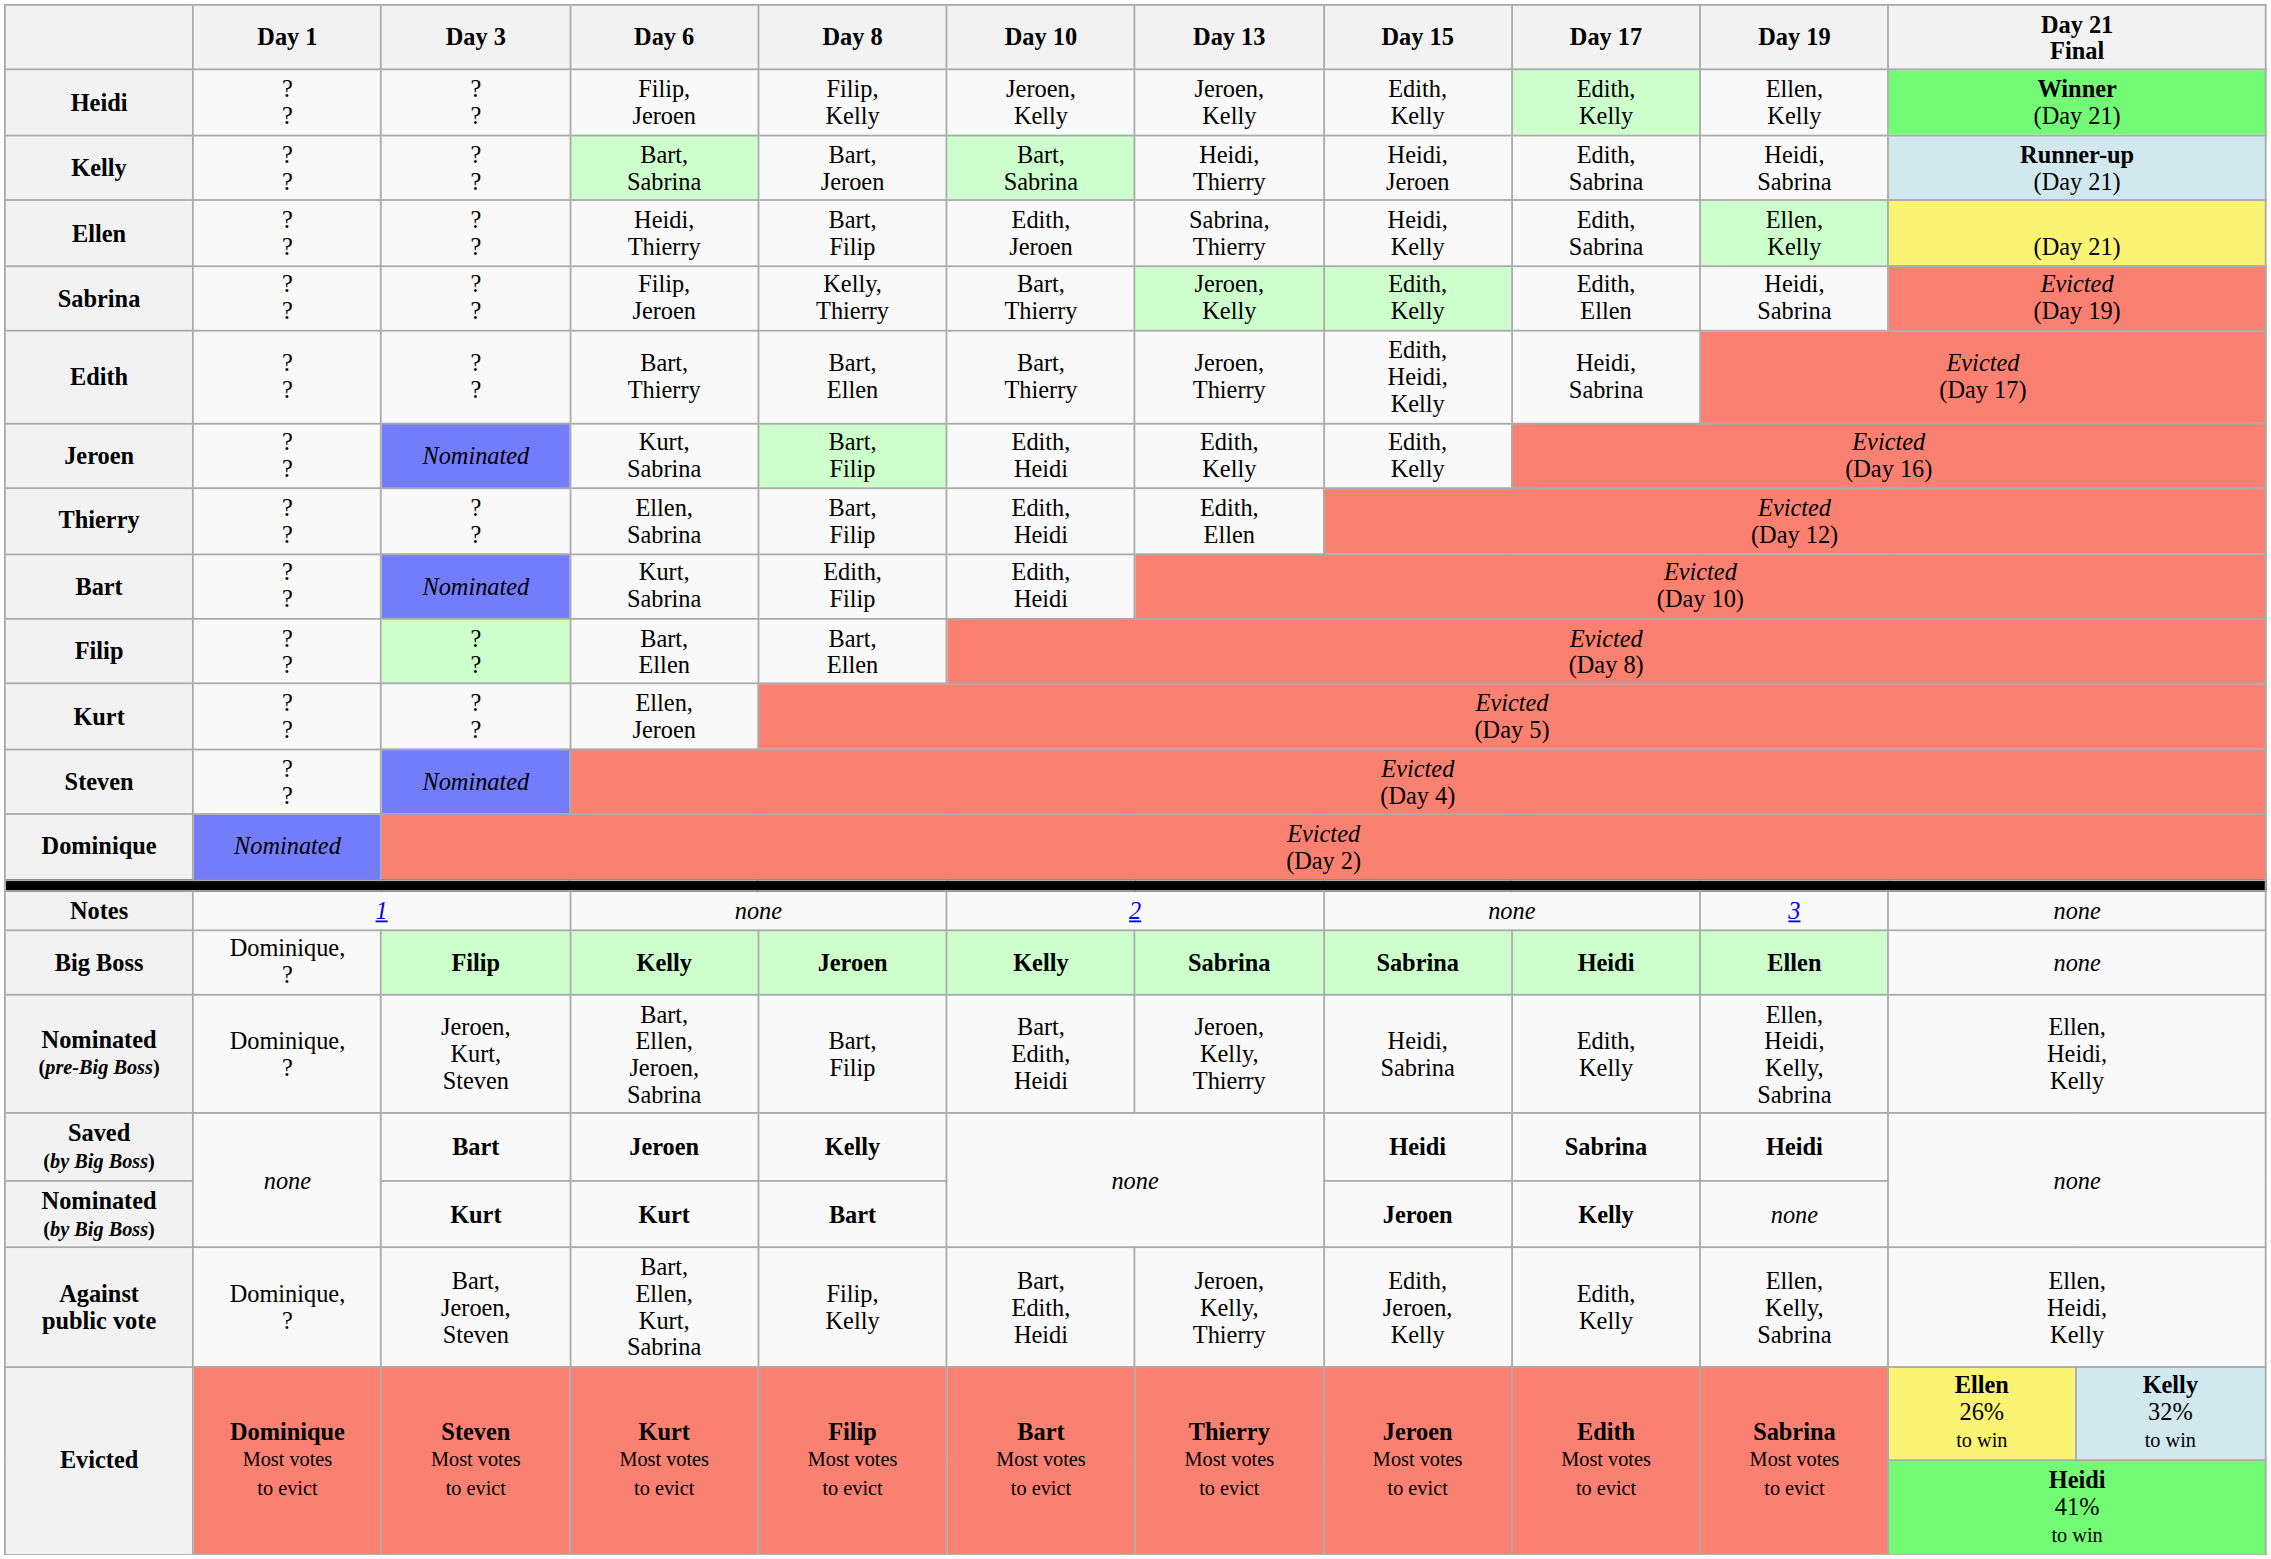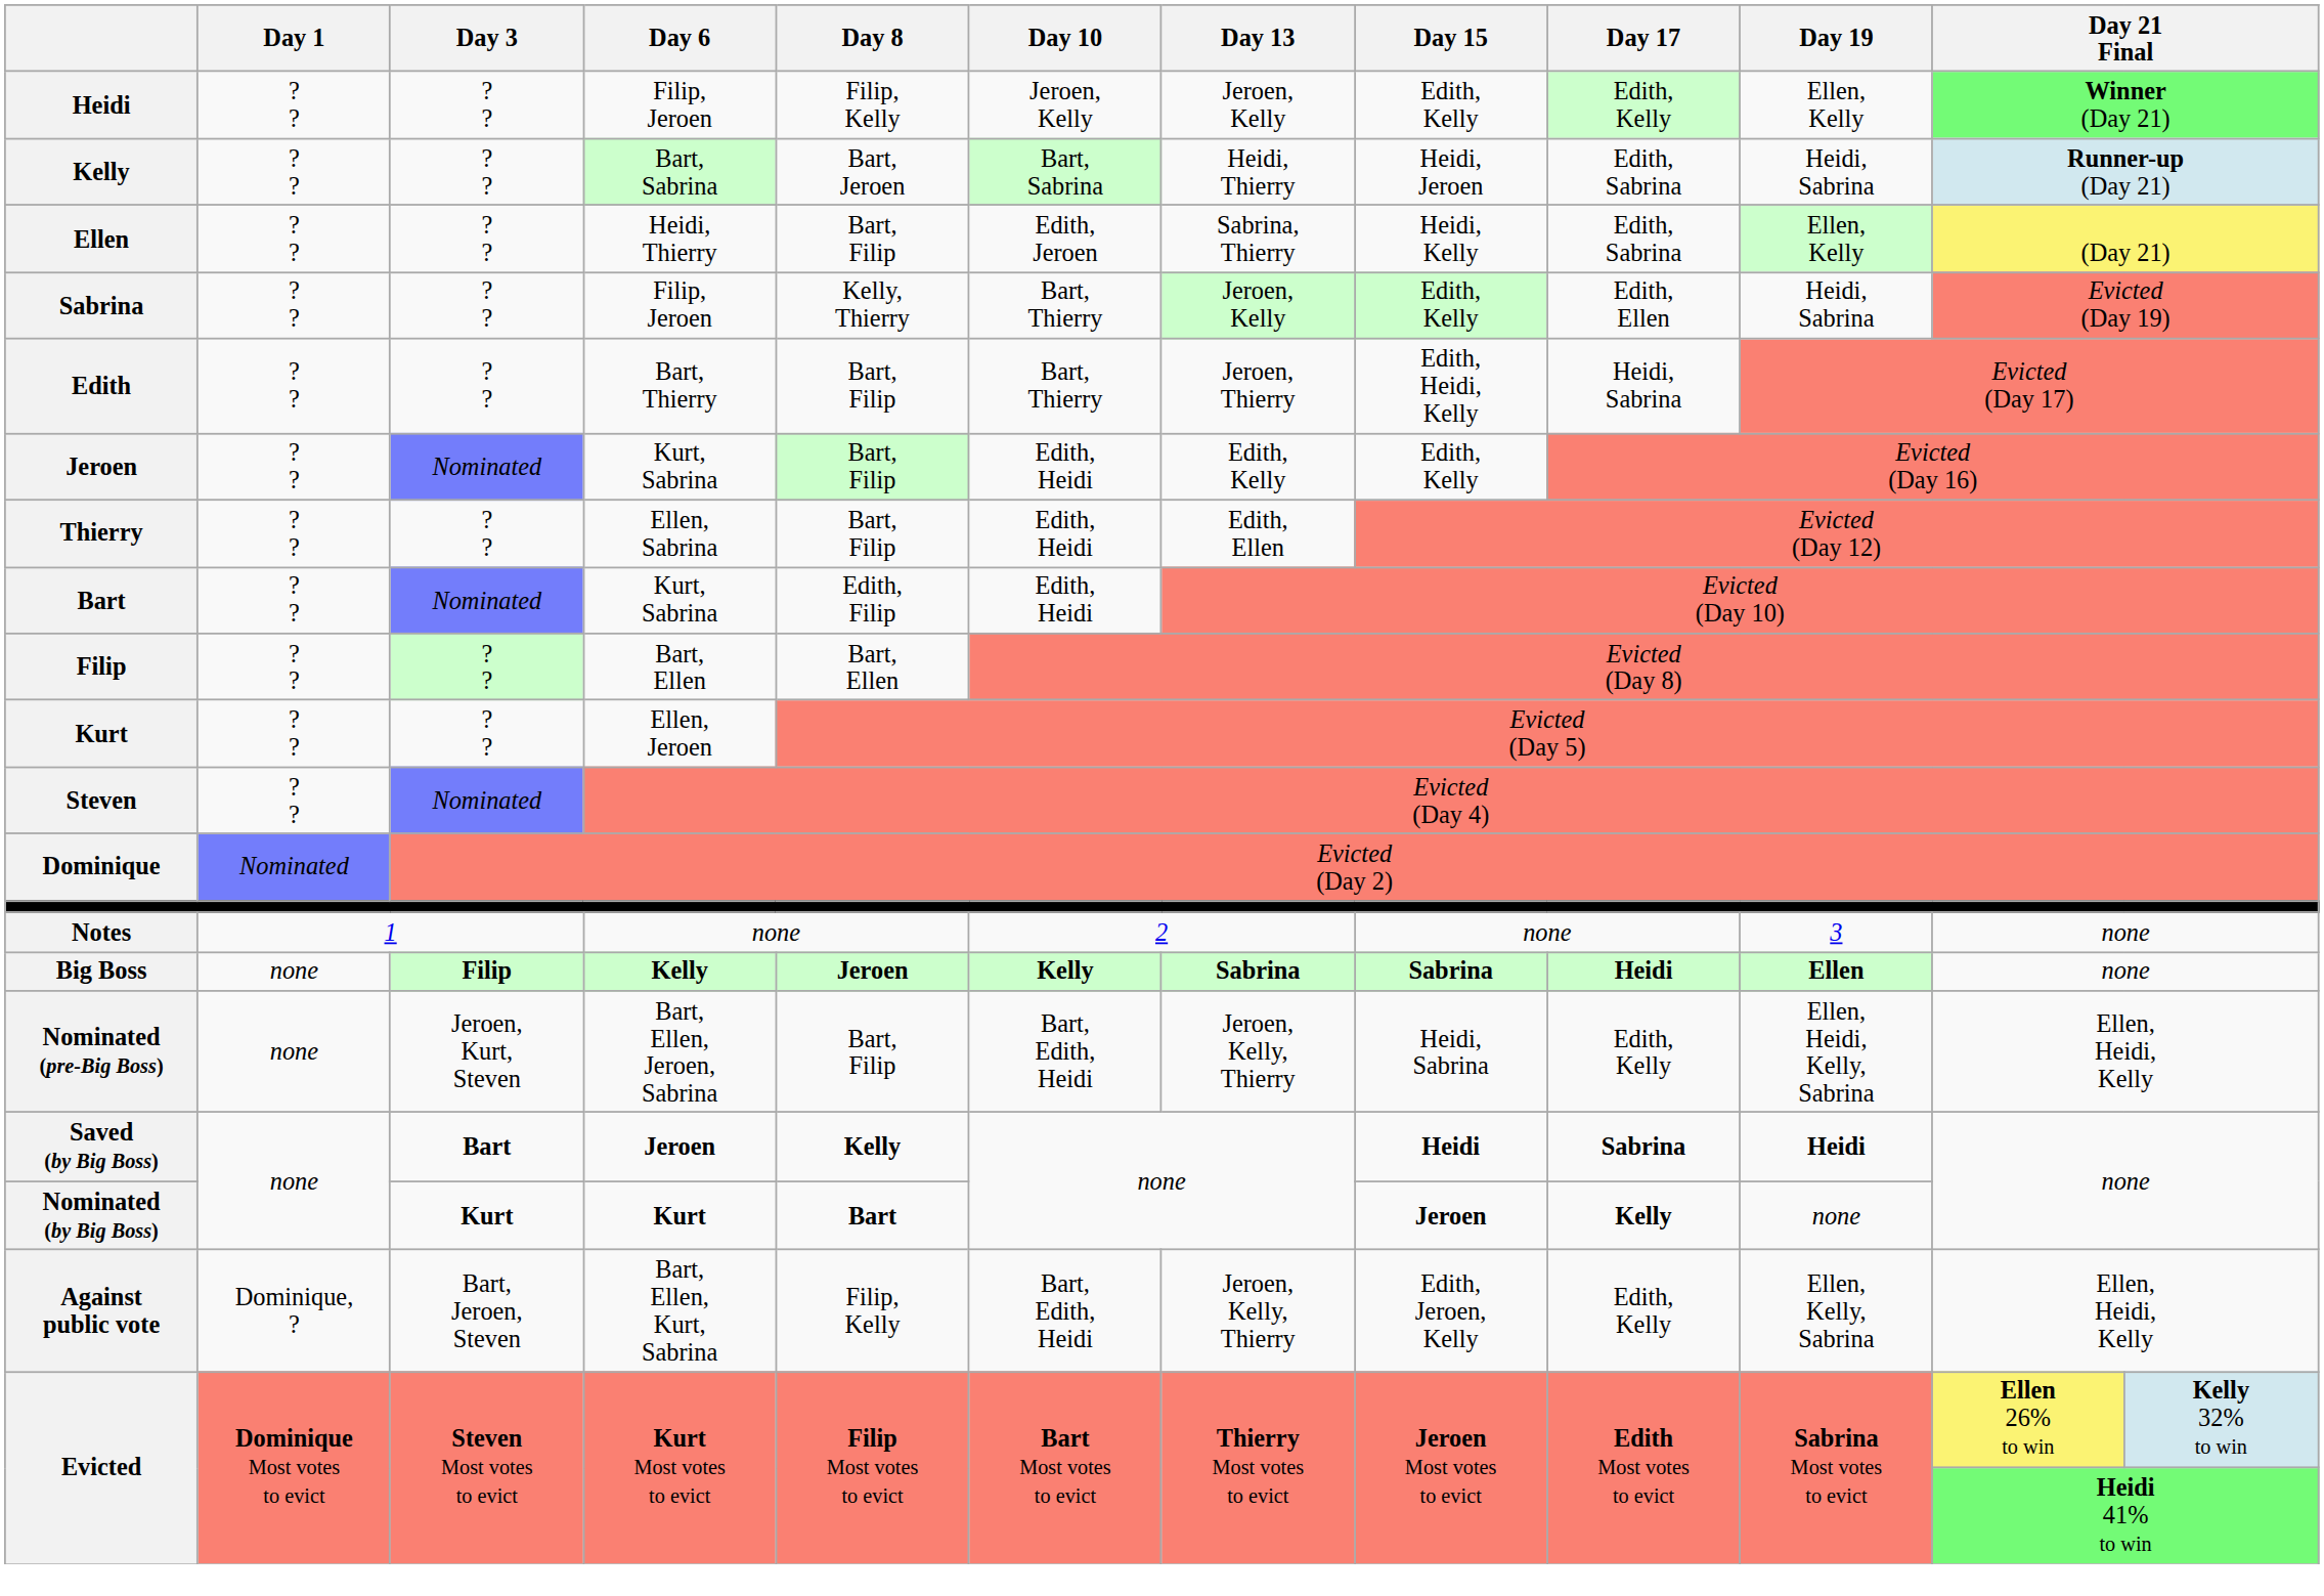 <table class="wikitable" style="text-align:center; width: 100%; font-size:85%; line-height:15px">
 <tr>
 <th style="width:6%"></th>
 <th style="width:6%">Day 1</th>
 <th style="width:6%">Day 3</th>
 <th style="width:6%">Day 6</th>
 <th style="width:6%">Day 8</th>
 <th style="width:6%">Day 10</th>
 <th style="width:6%">Day 13</th>
 <th style="width:6%">Day 15</th>
 <th style="width:6%">Day 17</th>
 <th style="width:6%">Day 19</th>
 <th style="width:12%" colspan=2>Day 21<br>Final</th>
 </tr>
 <tr>
 <th>Heidi</th>
 <td>?<br>?</td>
 <td>?<br>?</td>
 <td>Filip,<br>Jeroen</td>
 <td>Filip,<br>Kelly</td>
 <td>Jeroen,<br>Kelly</td>
 <td>Jeroen,<br>Kelly</td>
 <td>Edith,<br>Kelly</td>
 <td style="background:#CCFFCC">Edith,<br>Kelly</td>
 <td>Ellen,<br>Kelly</td>
 <td style="background:#73FB76" colspan="2"><strong>Winner</strong><br>(Day 21)</td>
 </tr>
 <tr>
 <th>Kelly</th>
 <td>?<br>?</td>
 <td>?<br>?</td>
 <td style="background:#CCFFCC">Bart,<br>Sabrina</td>
 <td>Bart,<br>Jeroen</td>
 <td style="background:#CCFFCC">Bart,<br>Sabrina</td>
 <td>Heidi,<br>Thierry</td>
 <td>Heidi,<br>Jeroen</td>
 <td>Edith,<br>Sabrina</td>
 <td>Heidi,<br>Sabrina</td>
 <td style="background:#D1E8EF" colspan="2"><strong>Runner-up</strong><br>(Day 21)</td>
 </tr>
 <tr>
 <th>Ellen</th>
 <td>?<br>?</td>
 <td>?<br>?</td>
 <td>Heidi,<br>Thierry</td>
 <td>Bart,<br>Filip</td>
 <td>Edith,<br>Jeroen</td>
 <td>Sabrina,<br>Thierry</td>
 <td>Heidi,<br>Kelly</td>
 <td>Edith,<br>Sabrina</td>
 <td style="background:#CCFFCC">Ellen,<br>Kelly</td>
 <td style="background:#FBF373" colspan="2"><br>(Day 21)</td>
 </tr>
 <tr>
 <th>Sabrina</th>
 <td>?<br>?</td>
 <td>?<br>?</td>
 <td>Filip,<br>Jeroen</td>
 <td>Kelly,<br>Thierry</td>
 <td>Bart,<br>Thierry</td>
 <td style="background:#CCFFCC">Jeroen,<br>Kelly</td>
 <td style="background:#CCFFCC">Edith,<br>Kelly</td>
 <td>Edith,<br>Ellen</td>
 <td>Heidi,<br>Sabrina</td>
 <td style="background:#FA8072" colspan=2><em>Evicted</em><br>(Day 19)</td>
 </tr>
 <tr>
 <th>Edith</th>
 <td>?<br>?</td>
 <td>?<br>?</td>
 <td>Bart,<br>Thierry</td>
-<td>Bart,<br>Ellen</td>
+<td>Bart,<br>Filip</td>
 <td>Bart,<br>Thierry</td>
 <td>Jeroen,<br>Thierry</td>
 <td>Edith,<br>Heidi,<br>Kelly</td>
 <td>Heidi,<br>Sabrina</td>
 <td style="background:#FA8072" colspan=3><em>Evicted</em><br>(Day 17)</td>
 </tr>
 <tr>
 <th>Jeroen</th>
 <td>?<br>?</td>
 <td style="background:#737DFB"><em>Nominated</em></td>
 <td>Kurt,<br>Sabrina</td>
 <td style="background:#CCFFCC">Bart,<br>Filip</td>
 <td>Edith,<br>Heidi</td>
 <td>Edith,<br>Kelly</td>
 <td>Edith,<br>Kelly</td>
 <td style="background:#FA8072" colspan=4><em>Evicted</em><br>(Day 16)</td>
 </tr>
 <tr>
 <th>Thierry</th>
 <td>?<br>?</td>
 <td>?<br>?</td>
 <td>Ellen,<br>Sabrina</td>
 <td>Bart,<br>Filip</td>
 <td>Edith,<br>Heidi</td>
 <td>Edith,<br>Ellen</td>
 <td style="background:#FA8072" colspan=5><em>Evicted</em><br>(Day 12)</td>
 </tr>
 <tr>
 <th>Bart</th>
 <td>?<br>?</td>
 <td style="background:#737DFB"><em>Nominated</em></td>
 <td>Kurt,<br>Sabrina</td>
 <td>Edith,<br>Filip</td>
 <td>Edith,<br>Heidi</td>
 <td style="background:#FA8072" colspan=6><em>Evicted</em><br>(Day 10)</td>
 </tr>
 <tr>
 <th>Filip</th>
 <td>?<br>?</td>
 <td style="background:#CCFFCC">?<br>?</td>
 <td>Bart,<br>Ellen</td>
 <td>Bart,<br>Ellen</td>
 <td style="background:#FA8072" colspan=7><em>Evicted</em><br>(Day 8)</td>
 </tr>
 <tr>
 <th>Kurt</th>
 <td>?<br>?</td>
 <td>?<br>?</td>
 <td>Ellen,<br>Jeroen</td>
 <td style="background:#FA8072" colspan=8><em>Evicted</em><br>(Day 5)</td>
 </tr>
 <tr>
 <th>Steven</th>
 <td>?<br>?</td>
 <td style="background:#737DFB"><em>Nominated</em></td>
 <td style="background:#FA8072" colspan=9><em>Evicted</em><br>(Day 4)</td>
 </tr>
 <tr>
 <th>Dominique</th>
 <td style="background:#737DFB"><em>Nominated</em></td>
 <td style="background:#FA8072" colspan=10><em>Evicted</em><br>(Day 2)</td>
 </tr>
 <tr>
 <td style="background:#000" colspan="12"></td>
 </tr>
 <tr>
 <th>Notes</th>
 <td colspan=2><em><a href='#'>1</a></em></td>
 <td colspan="2"><em>none</em></td>
 <td colspan=2><em><a href='#'>2</a></em></td>
 <td colspan="2"><em>none</em></td>
 <td><em><a href='#'>3</a></em></td>
 <td colspan=2><em>none</em></td>
 </tr>
 <tr>
 <th>Big Boss</th>
-<td>Dominique,<br>?</td>
+<td><em>none</em></td>
 <td style="background:#CCFFCC"><strong>Filip</strong></td>
 <td style="background:#CCFFCC"><strong>Kelly</strong></td>
 <td style="background:#CCFFCC"><strong>Jeroen</strong></td>
 <td style="background:#CCFFCC"><strong>Kelly</strong></td>
 <td style="background:#CCFFCC"><strong>Sabrina</strong></td>
 <td style="background:#CCFFCC"><strong>Sabrina</strong></td>
 <td style="background:#CCFFCC"><strong>Heidi</strong></td>
 <td style="background:#CCFFCC"><strong>Ellen</strong></td>
 <td colspan=2><em>none</em></td>
 </tr>
 <tr>
 <th>Nominated<br><small>(<em>pre-Big Boss</em>)</small></th>
-<td>Dominique,<br>?</td>
+<td><em>none</em></td>
 <td>Jeroen,<br>Kurt,<br>Steven</td>
 <td>Bart,<br>Ellen,<br>Jeroen,<br>Sabrina</td>
 <td>Bart,<br>Filip</td>
 <td>Bart,<br>Edith,<br>Heidi</td>
 <td>Jeroen,<br>Kelly,<br>Thierry</td>
 <td>Heidi,<br>Sabrina</td>
 <td>Edith,<br>Kelly</td>
 <td>Ellen,<br>Heidi,<br>Kelly,<br>Sabrina</td>
 <td colspan=2>Ellen,<br>Heidi,<br>Kelly</td>
 </tr>
 <tr>
 <th>Saved<br><small>(<em>by Big Boss</em>)</small></th>
 <td rowspan="2"><em>none</em></td>
 <td><strong>Bart</strong></td>
 <td><strong>Jeroen</strong></td>
 <td><strong>Kelly</strong></td>
 <td rowspan="2" colspan="2"><em>none</em></td>
 <td><strong>Heidi</strong></td>
 <td><strong>Sabrina</strong></td>
 <td><strong>Heidi</strong></td>
 <td rowspan="2" colspan=2><em>none</em></td>
 </tr>
 <tr>
 <th>Nominated<br><small>(<em>by Big Boss</em>)</small></th>
 <td><strong>Kurt</strong></td>
 <td><strong>Kurt</strong></td>
 <td><strong>Bart</strong></td>
 <td><strong>Jeroen</strong></td>
 <td><strong>Kelly</strong></td>
 <td><em>none</em></td>
 </tr>
 <tr>
 <th>Against<br>public vote</th>
 <td>Dominique,<br>?</td>
 <td>Bart,<br>Jeroen,<br>Steven</td>
 <td>Bart,<br>Ellen,<br>Kurt,<br>Sabrina</td>
 <td>Filip,<br>Kelly</td>
 <td>Bart,<br>Edith,<br>Heidi</td>
 <td>Jeroen,<br>Kelly,<br>Thierry</td>
 <td>Edith,<br>Jeroen,<br>Kelly</td>
 <td>Edith,<br>Kelly</td>
 <td>Ellen,<br>Kelly,<br>Sabrina</td>
 <td colspan=2>Ellen,<br>Heidi,<br>Kelly</td>
 </tr>
 <tr>
 <th rowspan=2>Evicted</th>
 <td style="background:#FA8072" rowspan=2><strong>Dominique</strong><br><small>Most votes<br>to evict</small></td>
 <td style="background:#FA8072" rowspan=2><strong>Steven</strong><br><small>Most votes<br>to evict</small></td>
 <td style="background:#FA8072" rowspan=2><strong>Kurt</strong><br><small>Most votes<br>to evict</small></td>
 <td style="background:#FA8072" rowspan=2><strong>Filip</strong><br><small>Most votes<br>to evict</small></td>
 <td style="background:#FA8072" rowspan=2><strong>Bart</strong><br><small>Most votes<br>to evict</small></td>
 <td style="background:#FA8072" rowspan=2><strong>Thierry</strong><br><small>Most votes<br>to evict</small></td>
 <td style="background:#FA8072" rowspan=2><strong>Jeroen</strong><br><small>Most votes<br>to evict</small></td>
 <td style="background:#FA8072" rowspan=2><strong>Edith</strong><br><small>Most votes<br>to evict</small></td>
 <td style="background:#FA8072" rowspan=2><strong>Sabrina</strong><br><small>Most votes<br>to evict</small></td>
 <td style="background:#FBF373"><strong>Ellen</strong><br>26%<br><small>to win</small></td>
 <td style="background:#D1E8EF"><strong>Kelly</strong><br>32%<br><small>to win</small></td>
 </tr>
 <tr>
 <td style="background:#73FB76" colspan=2><strong>Heidi</strong><br>41%<br><small>to win</small></td>
 </tr>
 </table>
